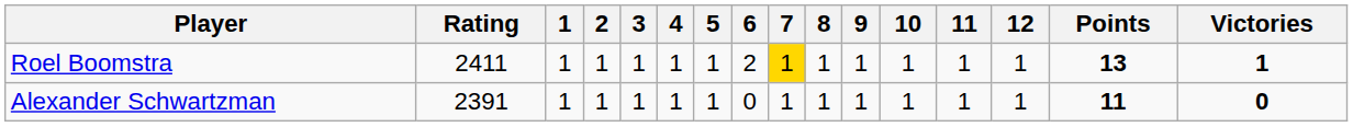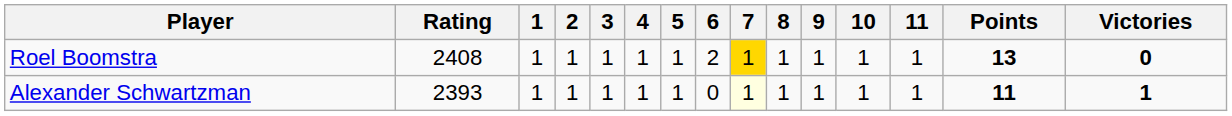 <table class="wikitable" width=880>
 <tr>
 <th>Player</th>
 <th>Rating</th>
 <th>1</th>
 <th>2</th>
 <th>3</th>
 <th>4</th>
 <th>5</th>
 <th>6</th>
 <th>7</th>
 <th>8</th>
 <th>9</th>
 <th>10</th>
 <th>11</th>
-<th>12</th>
 <th>Points</th>
 <th>Victories</th>
 </tr>
 <tr align="center">
 <td align="left"> <a href='#'>Roel Boomstra</a></td>
-<td>2411</td>
+<td>2408</td>
 <td>1</td>
 <td>1</td>
 <td>1</td>
 <td>1</td>
 <td>1</td>
 <td>2</td>
 <td style="background: gold;">1</td>
 <td>1</td>
 <td>1</td>
 <td>1</td>
 <td>1</td>
-<td>1</td>
 <td><strong>13</strong></td>
-<td><strong>1</strong></td>
+<td><strong>0</strong></td>
 </tr>
 <tr align="center">
 <td align="left"> <a href='#'>Alexander Schwartzman</a></td>
-<td>2391</td>
+<td>2393</td>
 <td>1</td>
 <td>1</td>
 <td>1</td>
 <td>1</td>
 <td>1</td>
 <td>0</td>
-<td>1</td>
-<td>1</td>
+<td style="background: lightyellow;">1</td>
 <td>1</td>
 <td>1</td>
 <td>1</td>
 <td>1</td>
 <td><strong>11</strong></td>
-<td><strong>0</strong></td>
+<td><strong>1</strong></td>
 </tr>
 </table>
